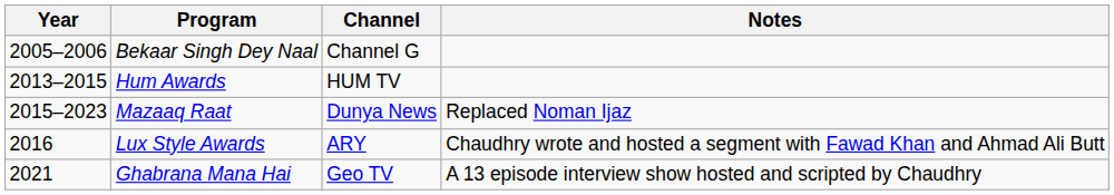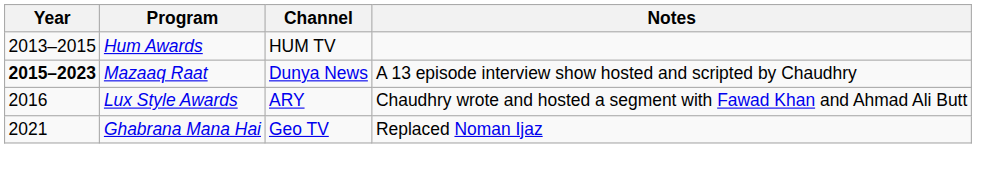 <table class="wikitable">
 <tr>
 <th>Year</th>
 <th>Program</th>
 <th>Channel</th>
 <th>Notes</th>
 </tr>
 <tr>
-<td>2005–2006</td>
-<td><em>Bekaar Singh Dey Naal</em></td>
-<td>Channel G</td>
-<td></td>
-</tr>
-<tr>
 <td>2013–2015</td>
 <td><em><a href='#'>Hum Awards</a></em></td>
 <td>HUM TV</td>
 <td></td>
 </tr>
 <tr>
-<td>2015–2023</td>
+<td><strong>2015–2023</strong></td>
 <td><em><a href='#'>Mazaaq Raat</a></em></td>
 <td><a href='#'>Dunya News</a></td>
-<td>Replaced <a href='#'>Noman Ijaz</a></td>
+<td>A 13 episode interview show hosted and scripted by Chaudhry</td>
 </tr>
 <tr>
 <td>2016</td>
 <td><em><a href='#'>Lux Style Awards</a></em></td>
 <td><a href='#'>ARY</a></td>
 <td>Chaudhry wrote and hosted a segment with <a href='#'>Fawad Khan</a> and Ahmad Ali Butt</td>
 </tr>
 <tr>
 <td>2021</td>
 <td><em><a href='#'>Ghabrana Mana Hai</a></em></td>
 <td><a href='#'>Geo TV</a></td>
-<td>A 13 episode interview show hosted and scripted by Chaudhry</td>
+<td>Replaced <a href='#'>Noman Ijaz</a></td>
 </tr>
 </table>
